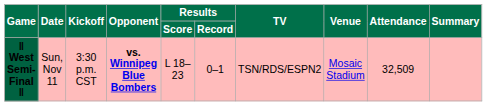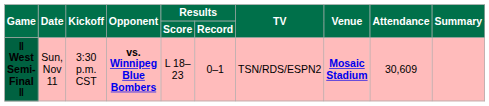 <table class="wikitable" style="font-size: 95%;">
 <tr>
 <th style="background:#00704A;color:White;" rowspan=2>Game</th>
 <th style="background:#00704A;color:White;" rowspan=2>Date</th>
 <th style="background:#00704A;color:White;" rowspan=2>Kickoff</th>
 <th style="background:#00704A;color:White;" rowspan=2>Opponent</th>
 <th style="background:#00704A;color:White;" colspan=2>Results</th>
 <th style="background:#00704A;color:White;" rowspan=2>TV</th>
 <th style="background:#00704A;color:White;" rowspan=2>Venue</th>
 <th style="background:#00704A;color:White;" rowspan=2>Attendance</th>
 <th style="background:#00704A;color:White;" rowspan=2>Summary</th>
 </tr>
 <tr>
 <th style="background:#00704A;color:White;">Score</th>
 <th style="background:#00704A;color:White;">Record</th>
 </tr>
 <tr align="center" bgcolor="#ffbbbb">
 <th style="text-align:center; background:#006241;"><span><strong>ǁ West Semi-Final ǁ</strong></span></th>
 <td align="center">Sun, Nov 11</td>
 <td align="center">3:30 p.m. CST</td>
 <td align="center"><strong>vs. <a href='#'>Winnipeg Blue Bombers</a></strong></td>
 <td align="center">L 18–23</td>
 <td align="center">0–1</td>
 <td align="center">TSN/RDS/ESPN2</td>
-<td align="center"><a href='#'>Mosaic Stadium</a></td>
-<td align="center">32,509</td>
+<td align="center"><strong><a href='#'>Mosaic Stadium</a></strong></td>
+<td align="center">30,609</td>
 <td align="center"></td>
 </tr>
 </table>
